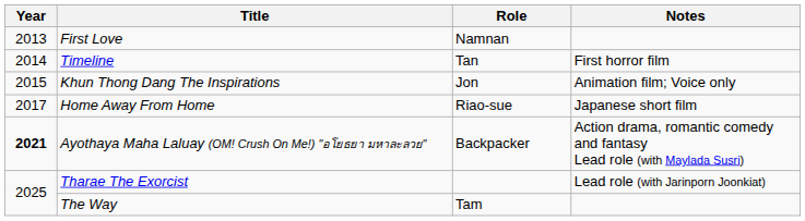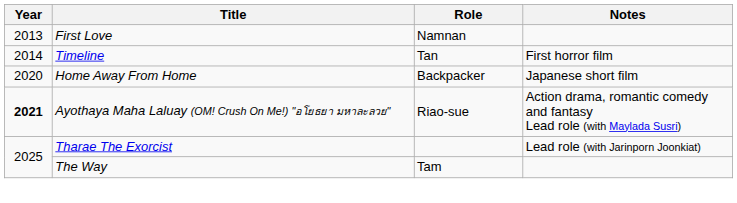 <table class="wikitable" style="width:900px">
 <tr>
 <th width=40>Year</th>
 <th width="350">Title</th>
 <th width=100>Role</th>
 <th width=200>Notes</th>
 </tr>
 <tr>
 <td align="center">2013</td>
 <td><em>First Love</em></td>
 <td>Namnan</td>
 <td></td>
 </tr>
 <tr>
 <td align="center">2014</td>
 <td><em><a href='#'>Timeline</a></em></td>
 <td>Tan</td>
 <td>First horror film</td>
 </tr>
 <tr>
-<td align="center">2015</td>
-<td><em>Khun Thong Dang The Inspirations</em></td>
-<td>Jon</td>
-<td>Animation film; Voice only</td>
-</tr>
-<tr>
-<td align="center">2017</td>
+<td align="center">2020</td>
 <td><em>Home Away From Home</em></td>
-<td>Riao-sue</td>
+<td>Backpacker</td>
 <td>Japanese short film</td>
 </tr>
 <tr>
 <td align="center"><strong>2021</strong></td>
 <td><em>Ayothaya Maha Laluay</em> <em><small>(OM! Crush On Me!) "อโยธยา มหาละลวย"</small></em> </td>
-<td>Backpacker</td>
+<td>Riao-sue</td>
 <td>Action drama, romantic comedy and fantasy<br>Lead role <small>(with <a href='#'>Maylada Susri</a>)</small></td>
 </tr>
 <tr>
 <td rowspan="2" align="center">2025</td>
 <td><em><a href='#'>Tharae The Exorcist</a></em></td>
 <td></td>
 <td>Lead role <small>(with Jarinporn Joonkiat)</small></td>
 </tr>
 <tr>
 <td><em>The Way</em></td>
 <td>Tam</td>
 <td></td>
 </tr>
 </table>
